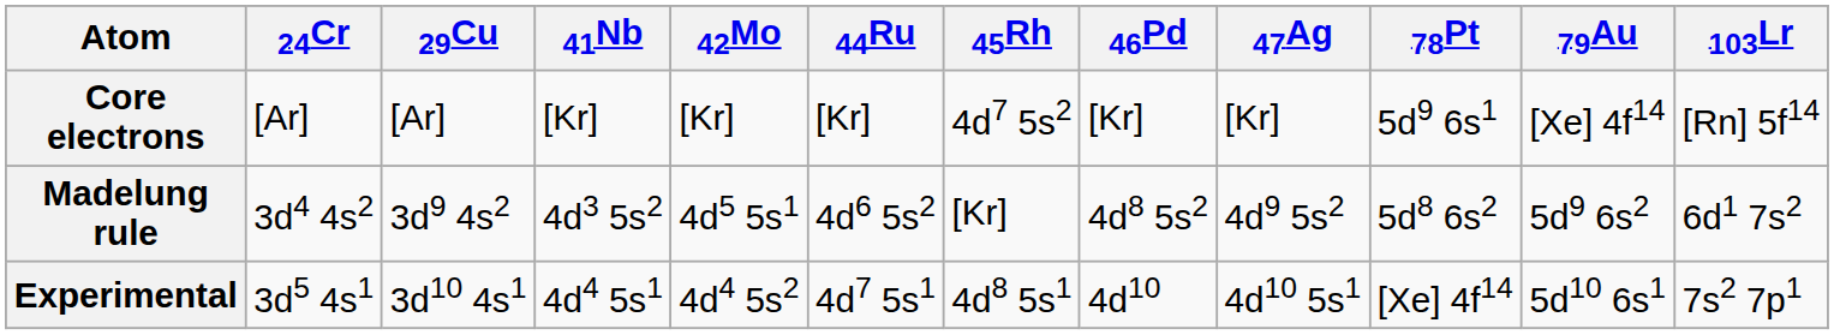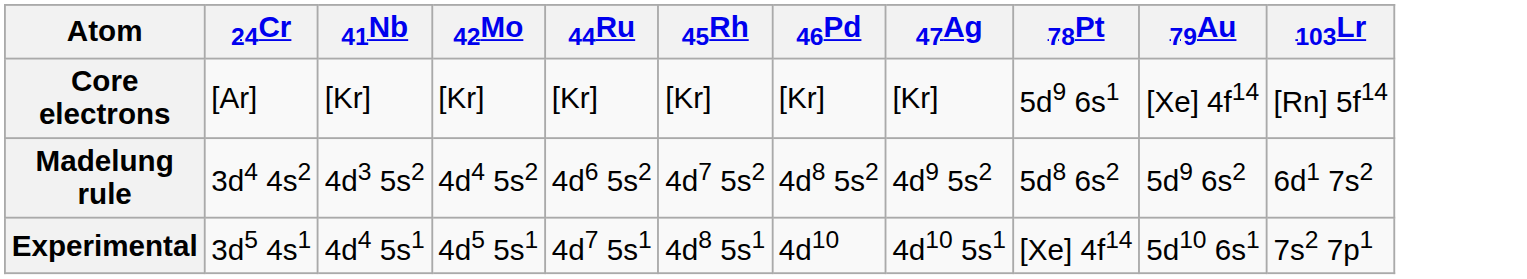 <table class="wikitable">
 <tr>
 <th>Atom</th>
 <th><a href='#'><sub>24</sub>Cr</a></th>
-<th><a href='#'><sub>29</sub>Cu</a></th>
 <th><a href='#'><sub>41</sub>Nb</a></th>
 <th><a href='#'><sub>42</sub>Mo</a></th>
 <th><a href='#'><sub>44</sub>Ru</a></th>
 <th><a href='#'><sub>45</sub>Rh</a></th>
 <th><a href='#'><sub>46</sub>Pd</a></th>
 <th><a href='#'><sub>47</sub>Ag</a></th>
 <th><a href='#'><sub>78</sub>Pt</a></th>
 <th><a href='#'><sub>79</sub>Au</a></th>
 <th><a href='#'><sub>103</sub>Lr</a></th>
 </tr>
 <tr>
 <th>Core electrons</th>
 <td>[Ar]</td>
-<td>[Ar]</td>
 <td>[Kr]</td>
 <td>[Kr]</td>
 <td>[Kr]</td>
-<td>4d<sup>7</sup> 5s<sup>2</sup></td>
+<td>[Kr]</td>
 <td>[Kr]</td>
 <td>[Kr]</td>
 <td>5d<sup>9</sup> 6s<sup>1</sup></td>
 <td>[Xe] 4f<sup>14</sup></td>
 <td>[Rn] 5f<sup>14</sup></td>
 </tr>
 <tr>
 <th>Madelung rule</th>
 <td>3d<sup>4</sup> 4s<sup>2</sup></td>
-<td>3d<sup>9</sup> 4s<sup>2</sup></td>
 <td>4d<sup>3</sup> 5s<sup>2</sup></td>
-<td>4d<sup>5</sup> 5s<sup>1</sup></td>
+<td>4d<sup>4</sup> 5s<sup>2</sup></td>
 <td>4d<sup>6</sup> 5s<sup>2</sup></td>
-<td>[Kr]</td>
+<td>4d<sup>7</sup> 5s<sup>2</sup></td>
 <td>4d<sup>8</sup> 5s<sup>2</sup></td>
 <td>4d<sup>9</sup> 5s<sup>2</sup></td>
 <td>5d<sup>8</sup> 6s<sup>2</sup></td>
 <td>5d<sup>9</sup> 6s<sup>2</sup></td>
 <td>6d<sup>1</sup> 7s<sup>2</sup></td>
 </tr>
 <tr>
 <th>Experimental</th>
 <td>3d<sup>5</sup> 4s<sup>1</sup></td>
-<td>3d<sup>10</sup> 4s<sup>1</sup></td>
 <td>4d<sup>4</sup> 5s<sup>1</sup></td>
-<td>4d<sup>4</sup> 5s<sup>2</sup></td>
+<td>4d<sup>5</sup> 5s<sup>1</sup></td>
 <td>4d<sup>7</sup> 5s<sup>1</sup></td>
 <td>4d<sup>8</sup> 5s<sup>1</sup></td>
 <td>4d<sup>10</sup></td>
 <td>4d<sup>10</sup> 5s<sup>1</sup></td>
 <td>[Xe] 4f<sup>14</sup></td>
 <td>5d<sup>10</sup> 6s<sup>1</sup></td>
 <td>7s<sup>2</sup> 7p<sup>1</sup></td>
 </tr>
 </table>
